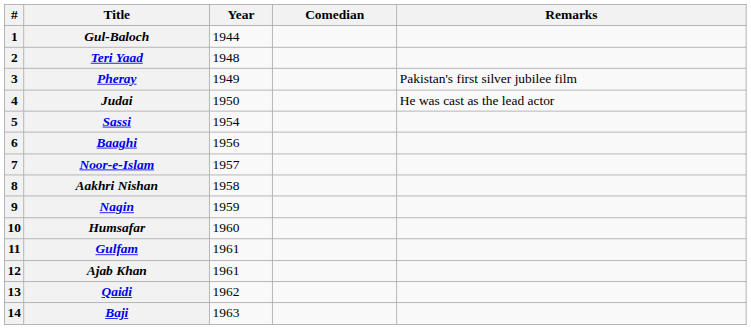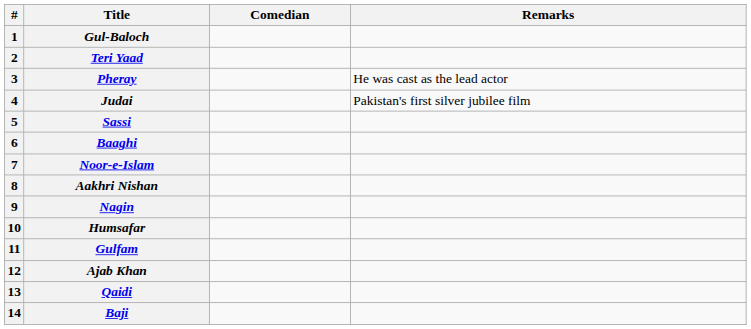 <table class="wikitable sortable plainrowheaders" width=100%>
 <tr>
 <th scope="col" width=2%>#</th>
 <th scope="col" width=25%>Title</th>
-<th scope="col">Year</th>
 <th scope="col">Comedian</th>
 <th scope="col">Remarks</th>
 </tr>
 <tr>
 <th scope="row" align="left">1</th>
 <th><em>Gul-Baloch</em></th>
-<td>1944</td>
 <td></td>
 <td></td>
 </tr>
 <tr>
 <th scope="row" align="left">2</th>
 <th><em><a href='#'>Teri Yaad</a></em></th>
-<td>1948</td>
 <td></td>
 <td></td>
 </tr>
 <tr>
 <th scope="row" align="left">3</th>
 <th><em><a href='#'>Pheray</a></em></th>
-<td>1949</td>
+<td></td>
+<td>He was cast as the lead actor</td>
+</tr>
+<tr>
+<th scope="row" align="left">4</th>
+<th><em>Judai</em></th>
 <td></td>
 <td>Pakistan's first silver jubilee film</td>
 </tr>
 <tr>
-<th scope="row" align="left">4</th>
-<th><em>Judai</em></th>
-<td>1950</td>
-<td></td>
-<td>He was cast as the lead actor</td>
-</tr>
-<tr>
 <th scope="row" align="left">5</th>
 <th><em><a href='#'>Sassi</a></em></th>
-<td>1954</td>
 <td></td>
 <td></td>
 </tr>
 <tr>
 <th scope="row" align="left">6</th>
 <th><em><a href='#'>Baaghi</a></em></th>
-<td>1956</td>
 <td></td>
 <td></td>
 </tr>
 <tr>
 <th scope="row" align="left">7</th>
 <th><em> <a href='#'>Noor-e-Islam</a></em></th>
-<td>1957</td>
 <td></td>
 <td></td>
 </tr>
 <tr>
 <th scope="row" align="left">8</th>
 <th><em>Aakhri Nishan</em></th>
-<td>1958</td>
 <td></td>
 <td></td>
 </tr>
 <tr>
 <th scope="row" align="left">9</th>
 <th><em><a href='#'>Nagin</a></em></th>
-<td>1959</td>
 <td></td>
 <td></td>
 </tr>
 <tr>
 <th scope="row" align="left">10</th>
 <th><em>Humsafar</em></th>
-<td>1960</td>
 <td></td>
 <td></td>
 </tr>
 <tr>
 <th scope="row" align="left">11</th>
 <th><em><a href='#'>Gulfam</a></em></th>
-<td>1961</td>
 <td></td>
 <td></td>
 </tr>
 <tr>
 <th scope="row" align="left">12</th>
 <th><em>Ajab Khan</em></th>
-<td>1961</td>
 <td></td>
 <td></td>
 </tr>
 <tr>
 <th scope="row" align="left">13</th>
 <th><em><a href='#'>Qaidi</a></em></th>
-<td>1962</td>
 <td></td>
 <td></td>
 </tr>
 <tr>
 <th scope="row" align="left">14</th>
 <th><em><a href='#'>Baji</a></em></th>
-<td>1963</td>
 <td></td>
 <td></td>
 </tr>
 </table>
